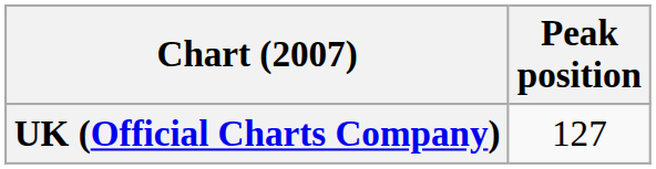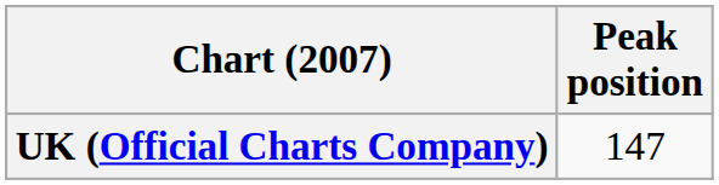 <table class="wikitable plainrowheaders">
 <tr>
 <th scope="col">Chart (2007)</th>
 <th scope="col">Peak<br>position</th>
 </tr>
 <tr>
 <th scope="row">UK (<a href='#'>Official Charts Company</a>)</th>
-<td style="text-align:center;">127</td>
+<td style="text-align:center;">147</td>
 </tr>
 </table>
